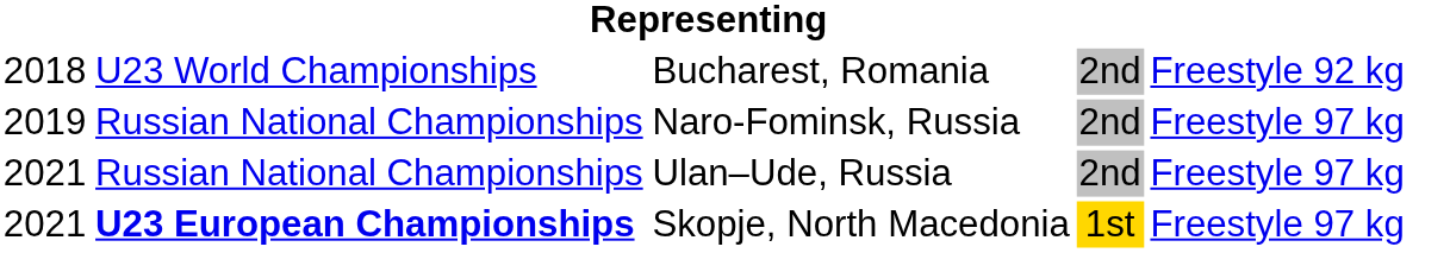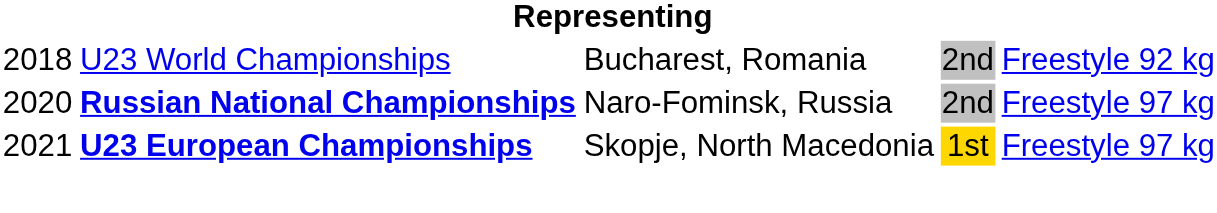 <table>
 <tr>
 <th colspan="6">Representing </th>
 </tr>
 <tr>
 <td>2018</td>
 <td><a href='#'>U23 World Championships</a></td>
 <td>Bucharest, Romania</td>
 <td align="center" bgcolor="silver">2nd</td>
 <td><a href='#'>Freestyle 92 kg</a></td>
 <td></td>
 </tr>
 <tr>
-<td>2019</td>
-<td><a href='#'>Russian National Championships</a></td>
+<td>2020</td>
+<td><strong><a href='#'>Russian National Championships</a></strong></td>
 <td>Naro-Fominsk, Russia</td>
-<td align="center" bgcolor="silver">2nd</td>
-<td><a href='#'>Freestyle 97 kg</a></td>
-<td></td>
-</tr>
-<tr>
-<td>2021</td>
-<td><a href='#'>Russian National Championships</a></td>
-<td>Ulan–Ude, Russia</td>
 <td align="center" bgcolor="silver">2nd</td>
 <td><a href='#'>Freestyle 97 kg</a></td>
 <td></td>
 </tr>
 <tr>
 <td>2021</td>
 <td><strong><a href='#'>U23 European Championships</a></strong></td>
 <td>Skopje, North Macedonia</td>
 <td align="center" bgcolor="gold">1st</td>
 <td><a href='#'>Freestyle 97 kg</a></td>
 <td></td>
 </tr>
 </table>
